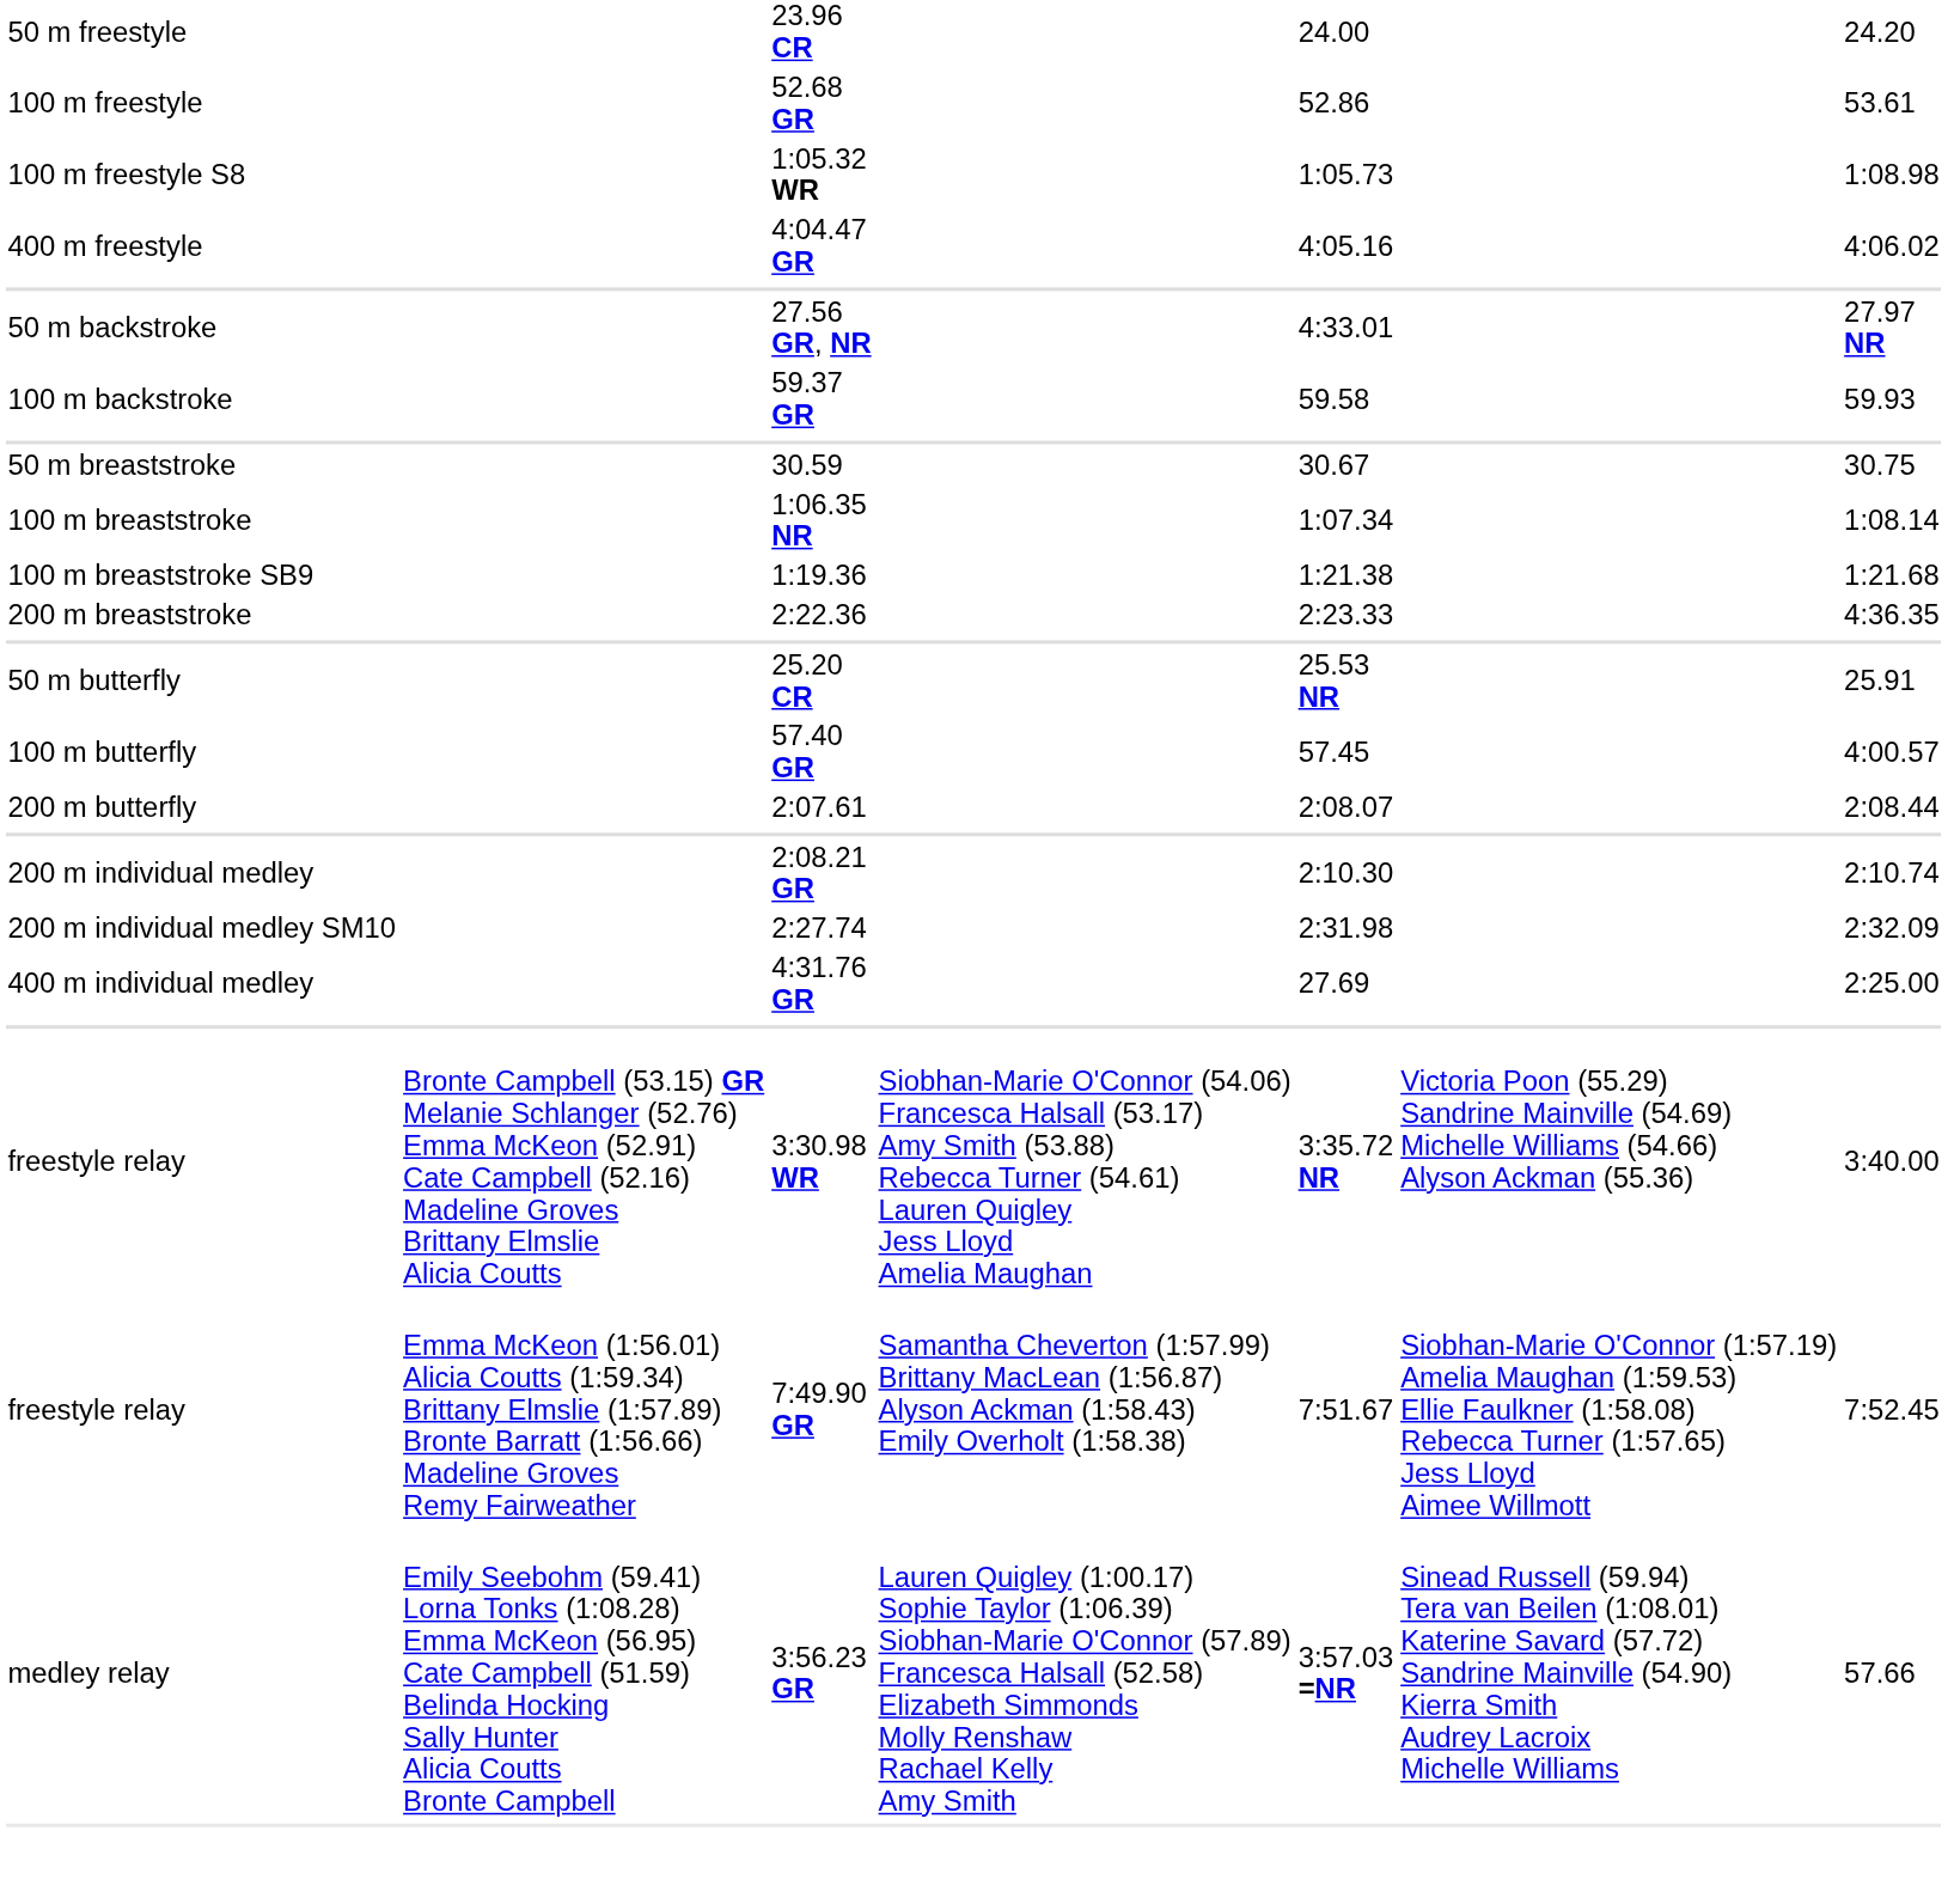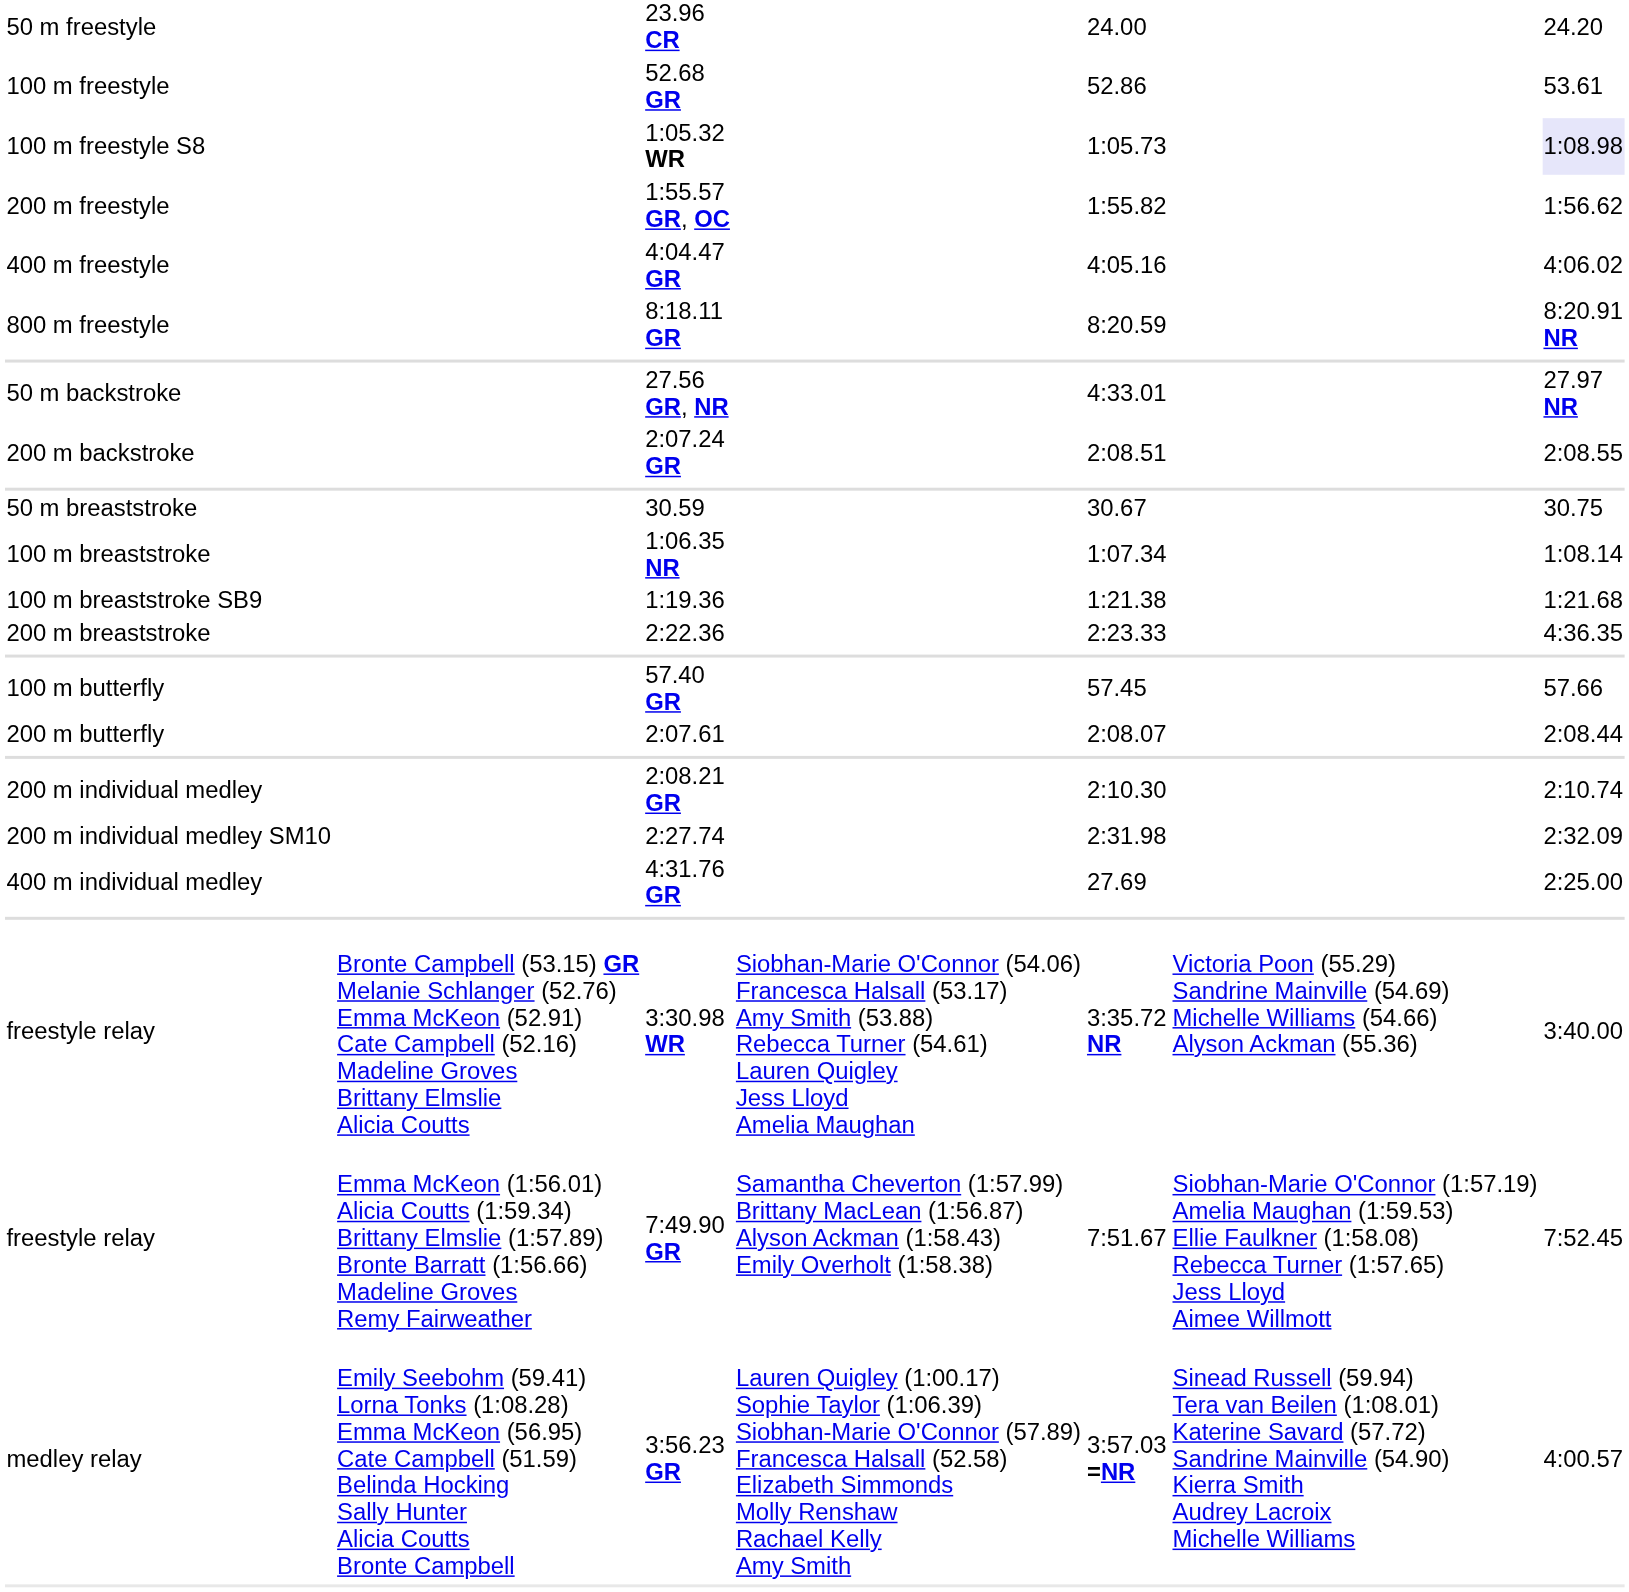 <table>
 <tr>
 <td>50 m freestyle<br></td>
 <td></td>
 <td>23.96<br><strong><a href='#'>CR</a></strong></td>
 <td></td>
 <td>24.00</td>
 <td></td>
 <td>24.20</td>
 </tr>
 <tr>
 <td>100 m freestyle<br></td>
 <td></td>
 <td>52.68<br><strong><a href='#'>GR</a></strong></td>
 <td></td>
 <td>52.86</td>
 <td></td>
 <td>53.61</td>
 </tr>
 <tr>
 <td>100 m freestyle S8<br></td>
 <td></td>
 <td>1:05.32<br><strong>WR</strong></td>
 <td></td>
 <td>1:05.73</td>
 <td></td>
-<td>1:08.98</td>
+<td style="background: lavender;">1:08.98</td>
+</tr>
+<tr>
+<td>200 m freestyle<br></td>
+<td></td>
+<td>1:55.57<br><strong><a href='#'>GR</a></strong>, <strong><a href='#'>OC</a></strong></td>
+<td></td>
+<td>1:55.82</td>
+<td></td>
+<td>1:56.62</td>
 </tr>
 <tr>
 <td>400 m freestyle<br></td>
 <td></td>
 <td>4:04.47<br><strong><a href='#'>GR</a></strong></td>
 <td></td>
 <td>4:05.16</td>
 <td></td>
 <td>4:06.02</td>
+</tr>
+<tr>
+<td>800 m freestyle<br></td>
+<td></td>
+<td>8:18.11<br><strong><a href='#'>GR</a></strong></td>
+<td></td>
+<td>8:20.59</td>
+<td></td>
+<td>8:20.91<br><strong><a href='#'>NR</a></strong></td>
 </tr>
 <tr>
 </tr>
 <tr bgcolor=#DDDDDD>
 <td colspan=7></td>
 </tr>
 <tr>
 <td>50 m backstroke<br></td>
 <td></td>
 <td>27.56<br><strong><a href='#'>GR</a></strong>, <strong><a href='#'>NR</a></strong></td>
 <td></td>
 <td>4:33.01</td>
 <td></td>
 <td>27.97<br><strong><a href='#'>NR</a></strong></td>
 </tr>
 <tr>
-<td>100 m backstroke<br></td>
+<td>200 m backstroke<br></td>
 <td></td>
-<td>59.37<br><strong><a href='#'>GR</a></strong></td>
+<td>2:07.24<br><strong><a href='#'>GR</a></strong></td>
 <td></td>
-<td>59.58</td>
+<td>2:08.51</td>
 <td></td>
-<td>59.93</td>
+<td>2:08.55</td>
 </tr>
 <tr>
 </tr>
 <tr bgcolor=#DDDDDD>
 <td colspan=7></td>
 </tr>
 <tr>
 <td>50 m breaststroke<br></td>
 <td></td>
 <td>30.59</td>
 <td></td>
 <td>30.67</td>
 <td></td>
 <td>30.75</td>
 </tr>
 <tr>
 <td>100 m breaststroke<br></td>
 <td></td>
 <td>1:06.35<br><strong><a href='#'>NR</a></strong></td>
 <td></td>
 <td>1:07.34</td>
 <td></td>
 <td>1:08.14</td>
 </tr>
 <tr>
 <td>100 m breaststroke SB9<br></td>
 <td></td>
 <td>1:19.36</td>
 <td></td>
 <td>1:21.38</td>
 <td></td>
 <td>1:21.68</td>
 </tr>
 <tr>
 <td>200 m breaststroke<br></td>
 <td></td>
 <td>2:22.36</td>
 <td></td>
 <td>2:23.33</td>
 <td></td>
 <td>4:36.35</td>
 </tr>
 <tr>
 </tr>
 <tr bgcolor=#DDDDDD>
 <td colspan=7></td>
 </tr>
 <tr>
-<td>50 m butterfly<br></td>
-<td></td>
-<td>25.20<br><strong><a href='#'>CR</a></strong></td>
-<td></td>
-<td>25.53<br><strong><a href='#'>NR</a></strong></td>
-<td></td>
-<td>25.91</td>
-</tr>
-<tr>
 <td>100 m butterfly<br></td>
 <td></td>
 <td>57.40<br><strong><a href='#'>GR</a></strong></td>
 <td></td>
 <td>57.45</td>
 <td></td>
-<td>4:00.57</td>
+<td>57.66</td>
 </tr>
 <tr>
 <td>200 m butterfly<br></td>
 <td></td>
 <td>2:07.61</td>
 <td></td>
 <td>2:08.07</td>
 <td></td>
 <td>2:08.44</td>
 </tr>
 <tr>
 </tr>
 <tr bgcolor=#DDDDDD>
 <td colspan=7></td>
 </tr>
 <tr>
 <td>200 m individual medley<br></td>
 <td></td>
 <td>2:08.21<br><strong><a href='#'>GR</a></strong></td>
 <td></td>
 <td>2:10.30</td>
 <td></td>
 <td>2:10.74</td>
 </tr>
 <tr>
 <td>200 m individual medley SM10<br></td>
 <td></td>
 <td>2:27.74</td>
 <td></td>
 <td>2:31.98</td>
 <td></td>
 <td>2:32.09</td>
 </tr>
 <tr>
 <td>400 m individual medley<br></td>
 <td></td>
 <td>4:31.76<br><strong><a href='#'>GR</a></strong></td>
 <td></td>
 <td>27.69</td>
 <td></td>
 <td>2:25.00</td>
 </tr>
 <tr>
 </tr>
 <tr bgcolor=#DDDDDD>
 <td colspan=7></td>
 </tr>
 <tr>
 <td> freestyle relay<br></td>
 <td valign=top><br><a href='#'>Bronte Campbell</a> (53.15) <strong><a href='#'>GR</a></strong><br><a href='#'>Melanie Schlanger</a> (52.76)<br><a href='#'>Emma McKeon</a> (52.91)<br><a href='#'>Cate Campbell</a> (52.16) <br><a href='#'>Madeline Groves</a><br><a href='#'>Brittany Elmslie</a><br><a href='#'>Alicia Coutts</a></td>
 <td>3:30.98<br><strong><a href='#'>WR</a></strong></td>
 <td valign=top><br><a href='#'>Siobhan-Marie O'Connor</a> (54.06)<br><a href='#'>Francesca Halsall</a> (53.17)<br><a href='#'>Amy Smith</a> (53.88)<br><a href='#'>Rebecca Turner</a> (54.61)<br><a href='#'>Lauren Quigley</a><br><a href='#'>Jess Lloyd</a><br><a href='#'>Amelia Maughan</a></td>
 <td>3:35.72<br><strong><a href='#'>NR</a></strong></td>
 <td valign=top><br><a href='#'>Victoria Poon</a> (55.29)<br><a href='#'>Sandrine Mainville</a> (54.69)<br><a href='#'>Michelle Williams</a> (54.66)<br><a href='#'>Alyson Ackman</a> (55.36)</td>
 <td>3:40.00</td>
 </tr>
 <tr>
 <td> freestyle relay<br></td>
 <td valign=top><br><a href='#'>Emma McKeon</a> (1:56.01)<br><a href='#'>Alicia Coutts</a> (1:59.34)<br><a href='#'>Brittany Elmslie</a> (1:57.89)<br><a href='#'>Bronte Barratt</a> (1:56.66)<br><a href='#'>Madeline Groves</a><br><a href='#'>Remy Fairweather</a></td>
 <td>7:49.90<br><strong><a href='#'>GR</a></strong></td>
 <td valign=top><br><a href='#'>Samantha Cheverton</a> (1:57.99)<br><a href='#'>Brittany MacLean</a> (1:56.87)<br><a href='#'>Alyson Ackman</a> (1:58.43)<br><a href='#'>Emily Overholt</a> (1:58.38)</td>
 <td>7:51.67</td>
 <td valign=top><br><a href='#'>Siobhan-Marie O'Connor</a> (1:57.19)<br><a href='#'>Amelia Maughan</a> (1:59.53)<br><a href='#'>Ellie Faulkner</a> (1:58.08)<br><a href='#'>Rebecca Turner</a> (1:57.65)<br><a href='#'>Jess Lloyd</a><br><a href='#'>Aimee Willmott</a></td>
 <td>7:52.45</td>
 </tr>
 <tr>
 <td> medley relay<br></td>
 <td valign=top><br><a href='#'>Emily Seebohm</a> (59.41)<br><a href='#'>Lorna Tonks</a> (1:08.28)<br><a href='#'>Emma McKeon</a> (56.95)<br><a href='#'>Cate Campbell</a> (51.59)<br><a href='#'>Belinda Hocking</a><br><a href='#'>Sally Hunter</a><br><a href='#'>Alicia Coutts</a><br><a href='#'>Bronte Campbell</a></td>
 <td>3:56.23<br><strong><a href='#'>GR</a></strong></td>
 <td valign=top><br><a href='#'>Lauren Quigley</a> (1:00.17)<br><a href='#'>Sophie Taylor</a> (1:06.39)<br><a href='#'>Siobhan-Marie O'Connor</a> (57.89)<br><a href='#'>Francesca Halsall</a> (52.58)<br><a href='#'>Elizabeth Simmonds</a><br><a href='#'>Molly Renshaw</a><br><a href='#'>Rachael Kelly</a><br><a href='#'>Amy Smith</a></td>
 <td>3:57.03<br><strong>=<a href='#'>NR</a></strong></td>
 <td valign=top><br><a href='#'>Sinead Russell</a> (59.94)<br><a href='#'>Tera van Beilen</a> (1:08.01)<br><a href='#'>Katerine Savard</a> (57.72)<br><a href='#'>Sandrine Mainville</a> (54.90)<br><a href='#'>Kierra Smith</a><br><a href='#'>Audrey Lacroix</a><br><a href='#'>Michelle Williams</a></td>
-<td>57.66</td>
+<td>4:00.57</td>
 </tr>
 <tr bgcolor= e8e8e8>
 <td colspan=7></td>
 </tr>
 </table>
